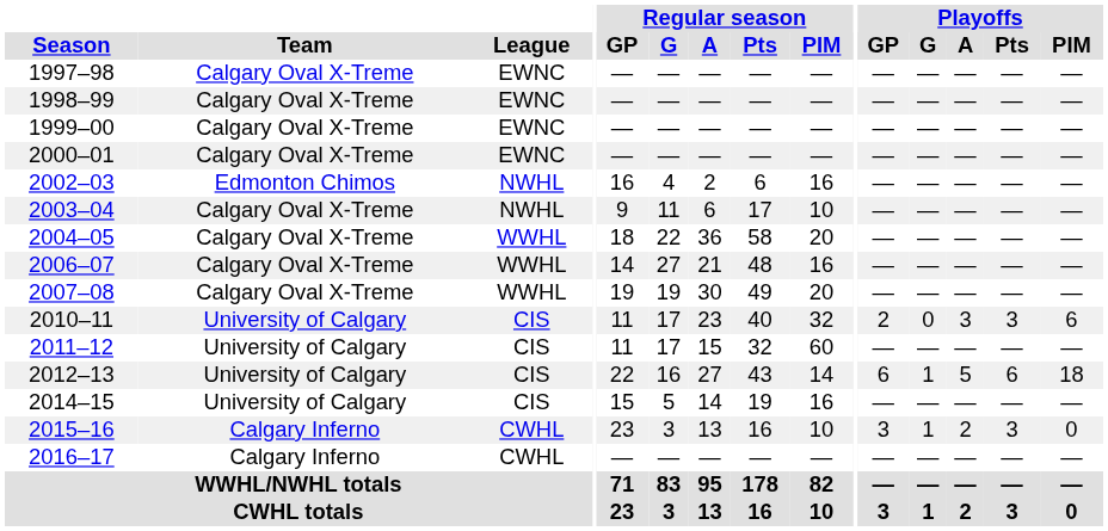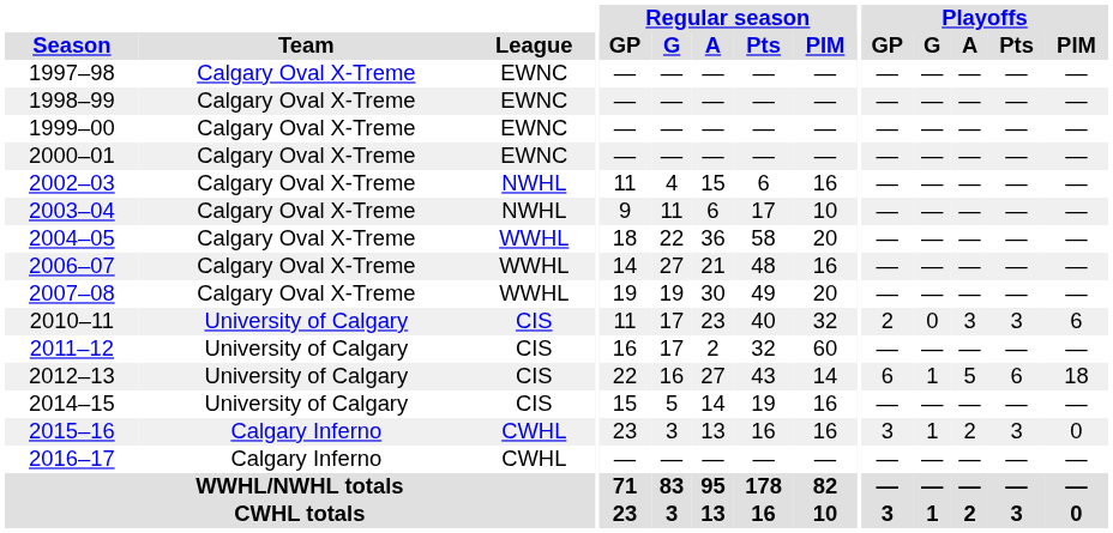 <table border="0" cellpadding="1" cellspacing="0" style="text-align:center; width:50em">
 <tr bgcolor="#e0e0e0">
 <th colspan="3" bgcolor="#ffffff"></th>
 <th rowspan="100" bgcolor="#ffffff"></th>
 <th colspan="5"><a href='#'>Regular season</a></th>
 <th rowspan="100" bgcolor="#ffffff"></th>
 <th colspan="5"><a href='#'>Playoffs</a></th>
 </tr>
 <tr bgcolor="#e0e0e0">
 <th><a href='#'>Season</a></th>
 <th>Team</th>
 <th>League</th>
 <th>GP</th>
 <th><a href='#'>G</a></th>
 <th><a href='#'>A</a></th>
 <th><a href='#'>Pts</a></th>
 <th><a href='#'>PIM</a></th>
 <th>GP</th>
 <th>G</th>
 <th>A</th>
 <th>Pts</th>
 <th>PIM</th>
 </tr>
 <tr>
 <td>1997–98</td>
 <td><a href='#'>Calgary Oval X-Treme</a></td>
 <td>EWNC</td>
 <td>—</td>
 <td>—</td>
 <td>—</td>
 <td>—</td>
 <td>—</td>
 <td>—</td>
 <td>—</td>
 <td>—</td>
 <td>—</td>
 <td>—</td>
 </tr>
 <tr style="background:#f0f0f0;">
 <td>1998–99</td>
 <td>Calgary Oval X-Treme</td>
 <td>EWNC</td>
 <td>—</td>
 <td>—</td>
 <td>—</td>
 <td>—</td>
 <td>—</td>
 <td>—</td>
 <td>—</td>
 <td>—</td>
 <td>—</td>
 <td>—</td>
 </tr>
 <tr>
 <td>1999–00</td>
 <td>Calgary Oval X-Treme</td>
 <td>EWNC</td>
 <td>—</td>
 <td>—</td>
 <td>—</td>
 <td>—</td>
 <td>—</td>
 <td>—</td>
 <td>—</td>
 <td>—</td>
 <td>—</td>
 <td>—</td>
 </tr>
 <tr style="background:#f0f0f0;">
 <td>2000–01</td>
 <td>Calgary Oval X-Treme</td>
 <td>EWNC</td>
 <td>—</td>
 <td>—</td>
 <td>—</td>
 <td>—</td>
 <td>—</td>
 <td>—</td>
 <td>—</td>
 <td>—</td>
 <td>—</td>
 <td>—</td>
 </tr>
 <tr>
 <td><a href='#'>2002–03</a></td>
-<td><a href='#'>Edmonton Chimos</a></td>
+<td>Calgary Oval X-Treme</td>
 <td><a href='#'>NWHL</a></td>
-<td>16</td>
+<td>11</td>
 <td>4</td>
-<td>2</td>
+<td>15</td>
 <td>6</td>
 <td>16</td>
 <td>—</td>
 <td>—</td>
 <td>—</td>
 <td>—</td>
 <td>—</td>
 </tr>
 <tr style="background:#f0f0f0;">
 <td><a href='#'>2003–04</a></td>
 <td>Calgary Oval X-Treme</td>
 <td>NWHL</td>
 <td>9</td>
 <td>11</td>
 <td>6</td>
 <td>17</td>
 <td>10</td>
 <td>—</td>
 <td>—</td>
 <td>—</td>
 <td>—</td>
 <td>—</td>
 </tr>
 <tr>
 <td><a href='#'>2004–05</a></td>
 <td>Calgary Oval X-Treme</td>
 <td><a href='#'>WWHL</a></td>
 <td>18</td>
 <td>22</td>
 <td>36</td>
 <td>58</td>
 <td>20</td>
 <td>—</td>
 <td>—</td>
 <td>—</td>
 <td>—</td>
 <td>—</td>
 </tr>
 <tr style="background:#f0f0f0;">
 <td><a href='#'>2006–07</a></td>
 <td>Calgary Oval X-Treme</td>
 <td>WWHL</td>
 <td>14</td>
 <td>27</td>
 <td>21</td>
 <td>48</td>
 <td>16</td>
 <td>—</td>
 <td>—</td>
 <td>—</td>
 <td>—</td>
 <td>—</td>
 </tr>
 <tr>
 <td><a href='#'>2007–08</a></td>
 <td>Calgary Oval X-Treme</td>
 <td>WWHL</td>
 <td>19</td>
 <td>19</td>
 <td>30</td>
 <td>49</td>
 <td>20</td>
 <td>—</td>
 <td>—</td>
 <td>—</td>
 <td>—</td>
 <td>—</td>
 </tr>
 <tr style="background:#f0f0f0;">
 <td>2010–11</td>
 <td><a href='#'>University of Calgary</a></td>
 <td><a href='#'>CIS</a></td>
 <td>11</td>
 <td>17</td>
 <td>23</td>
 <td>40</td>
 <td>32</td>
 <td>2</td>
 <td>0</td>
 <td>3</td>
 <td>3</td>
 <td>6</td>
 </tr>
 <tr>
 <td><a href='#'>2011–12</a></td>
 <td>University of Calgary</td>
 <td>CIS</td>
-<td>11</td>
+<td>16</td>
 <td>17</td>
-<td>15</td>
+<td>2</td>
 <td>32</td>
 <td>60</td>
 <td>—</td>
 <td>—</td>
 <td>—</td>
 <td>—</td>
 <td>—</td>
 </tr>
 <tr style="background:#f0f0f0;">
 <td>2012–13</td>
 <td>University of Calgary</td>
 <td>CIS</td>
 <td>22</td>
 <td>16</td>
 <td>27</td>
 <td>43</td>
 <td>14</td>
 <td>6</td>
 <td>1</td>
 <td>5</td>
 <td>6</td>
 <td>18</td>
 </tr>
 <tr>
 <td>2014–15</td>
 <td>University of Calgary</td>
 <td>CIS</td>
 <td>15</td>
 <td>5</td>
 <td>14</td>
 <td>19</td>
 <td>16</td>
 <td>—</td>
 <td>—</td>
 <td>—</td>
 <td>—</td>
 <td>—</td>
 </tr>
 <tr style="background:#f0f0f0;">
 <td><a href='#'>2015–16</a></td>
 <td><a href='#'>Calgary Inferno</a></td>
 <td><a href='#'>CWHL</a></td>
 <td>23</td>
 <td>3</td>
 <td>13</td>
 <td>16</td>
-<td>10</td>
+<td>16</td>
 <td>3</td>
 <td>1</td>
 <td>2</td>
 <td>3</td>
 <td>0</td>
 </tr>
 <tr>
 <td><a href='#'>2016–17</a></td>
 <td>Calgary Inferno</td>
 <td>CWHL</td>
 <td>—</td>
 <td>—</td>
 <td>—</td>
 <td>—</td>
 <td>—</td>
 <td>—</td>
 <td>—</td>
 <td>—</td>
 <td>—</td>
 <td>—</td>
 </tr>
 <tr style="text-align:center; background:#e0e0e0;">
 <th colspan="3">WWHL/NWHL totals</th>
 <th>71</th>
 <th>83</th>
 <th>95</th>
 <th>178</th>
 <th>82</th>
 <th>—</th>
 <th>—</th>
 <th>—</th>
 <th>—</th>
 <th>—</th>
 </tr>
 <tr style="text-align:center; background:#e0e0e0;">
 <th colspan="3">CWHL totals</th>
 <th>23</th>
 <th>3</th>
 <th>13</th>
 <th>16</th>
 <th>10</th>
 <th>3</th>
 <th>1</th>
 <th>2</th>
 <th>3</th>
 <th>0</th>
 </tr>
 </table>
